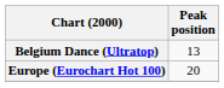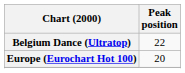 <table class="wikitable sortable plainrowheaders" style="text-align:center">
 <tr>
 <th scope="col">Chart (2000)</th>
 <th scope="col">Peak<br> position</th>
 </tr>
 <tr>
 <th scope="row">Belgium Dance (<a href='#'>Ultratop</a>)</th>
-<td>13</td>
+<td>22</td>
 </tr>
 <tr>
 <th scope="row">Europe (<a href='#'>Eurochart Hot 100</a>)</th>
 <td>20</td>
 </tr>
 <tr>
 </tr>
 <tr>
 </tr>
 <tr>
 </tr>
 </table>
